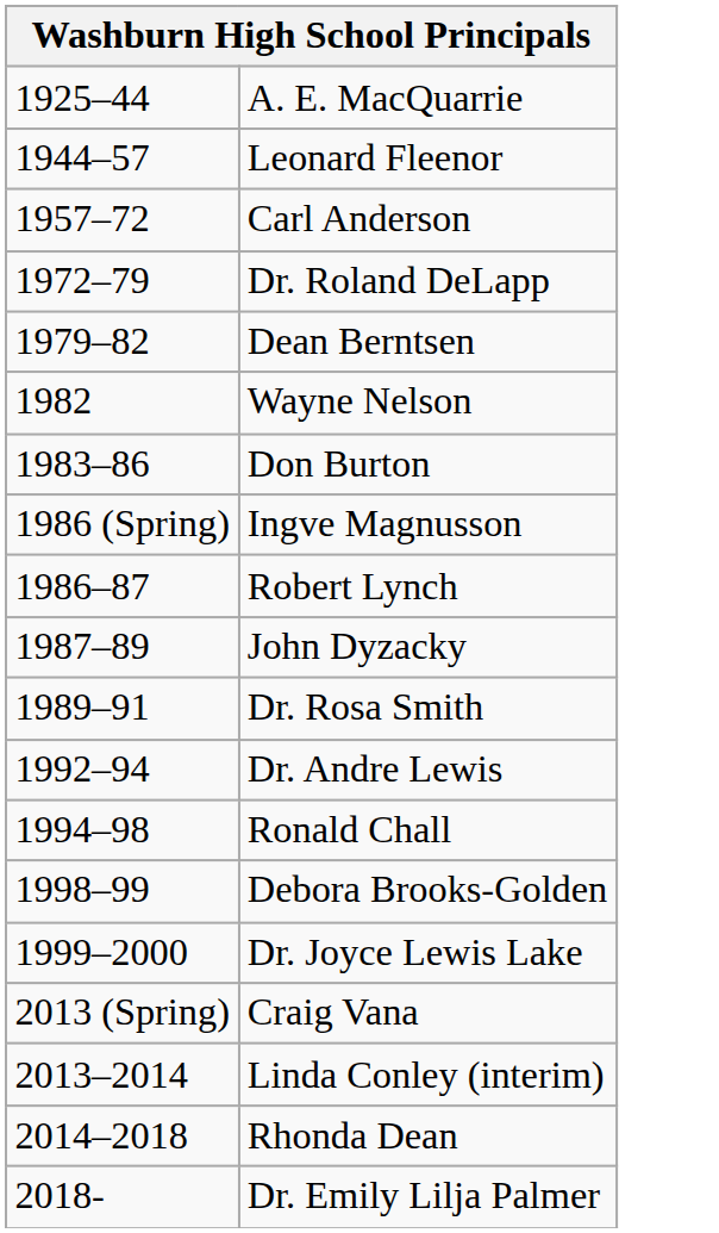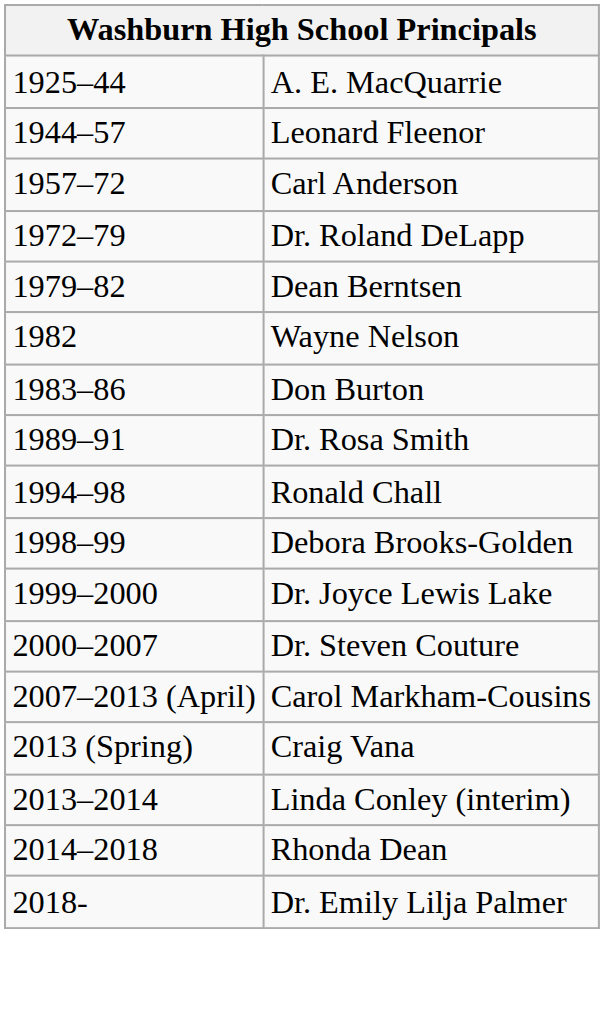 <table class="wikitable">
 <tr>
 <th colspan="2" align="center">Washburn High School Principals</th>
 </tr>
 <tr>
 <td>1925–44</td>
 <td>A. E. MacQuarrie</td>
 </tr>
 <tr>
 <td>1944–57</td>
 <td>Leonard Fleenor</td>
 </tr>
 <tr>
 <td>1957–72</td>
 <td>Carl Anderson</td>
 </tr>
 <tr>
 <td>1972–79</td>
 <td>Dr. Roland DeLapp</td>
 </tr>
 <tr>
 <td>1979–82</td>
 <td>Dean Berntsen</td>
 </tr>
 <tr>
 <td>1982</td>
 <td>Wayne Nelson</td>
 </tr>
 <tr>
 <td>1983–86</td>
 <td>Don Burton</td>
 </tr>
 <tr>
-<td>1986 (Spring)</td>
-<td>Ingve Magnusson</td>
-</tr>
-<tr>
-<td>1986–87</td>
-<td>Robert Lynch</td>
-</tr>
-<tr>
-<td>1987–89</td>
-<td>John Dyzacky</td>
-</tr>
-<tr>
 <td>1989–91</td>
 <td>Dr. Rosa Smith</td>
-</tr>
-<tr>
-<td>1992–94</td>
-<td>Dr. Andre Lewis</td>
 </tr>
 <tr>
 <td>1994–98</td>
 <td>Ronald Chall</td>
 </tr>
 <tr>
 <td>1998–99</td>
 <td>Debora Brooks-Golden</td>
 </tr>
 <tr>
 <td>1999–2000</td>
 <td>Dr. Joyce Lewis Lake</td>
+</tr>
+<tr>
+<td>2000–2007</td>
+<td>Dr. Steven Couture</td>
+</tr>
+<tr>
+<td>2007–2013 (April)</td>
+<td>Carol Markham-Cousins</td>
 </tr>
 <tr>
 <td>2013 (Spring)</td>
 <td>Craig Vana</td>
 </tr>
 <tr>
 <td>2013–2014</td>
 <td>Linda Conley (interim)</td>
 </tr>
 <tr>
 <td>2014–2018</td>
 <td>Rhonda Dean</td>
 </tr>
 <tr>
 <td>2018-</td>
 <td>Dr. Emily Lilja Palmer</td>
 </tr>
 </table>
